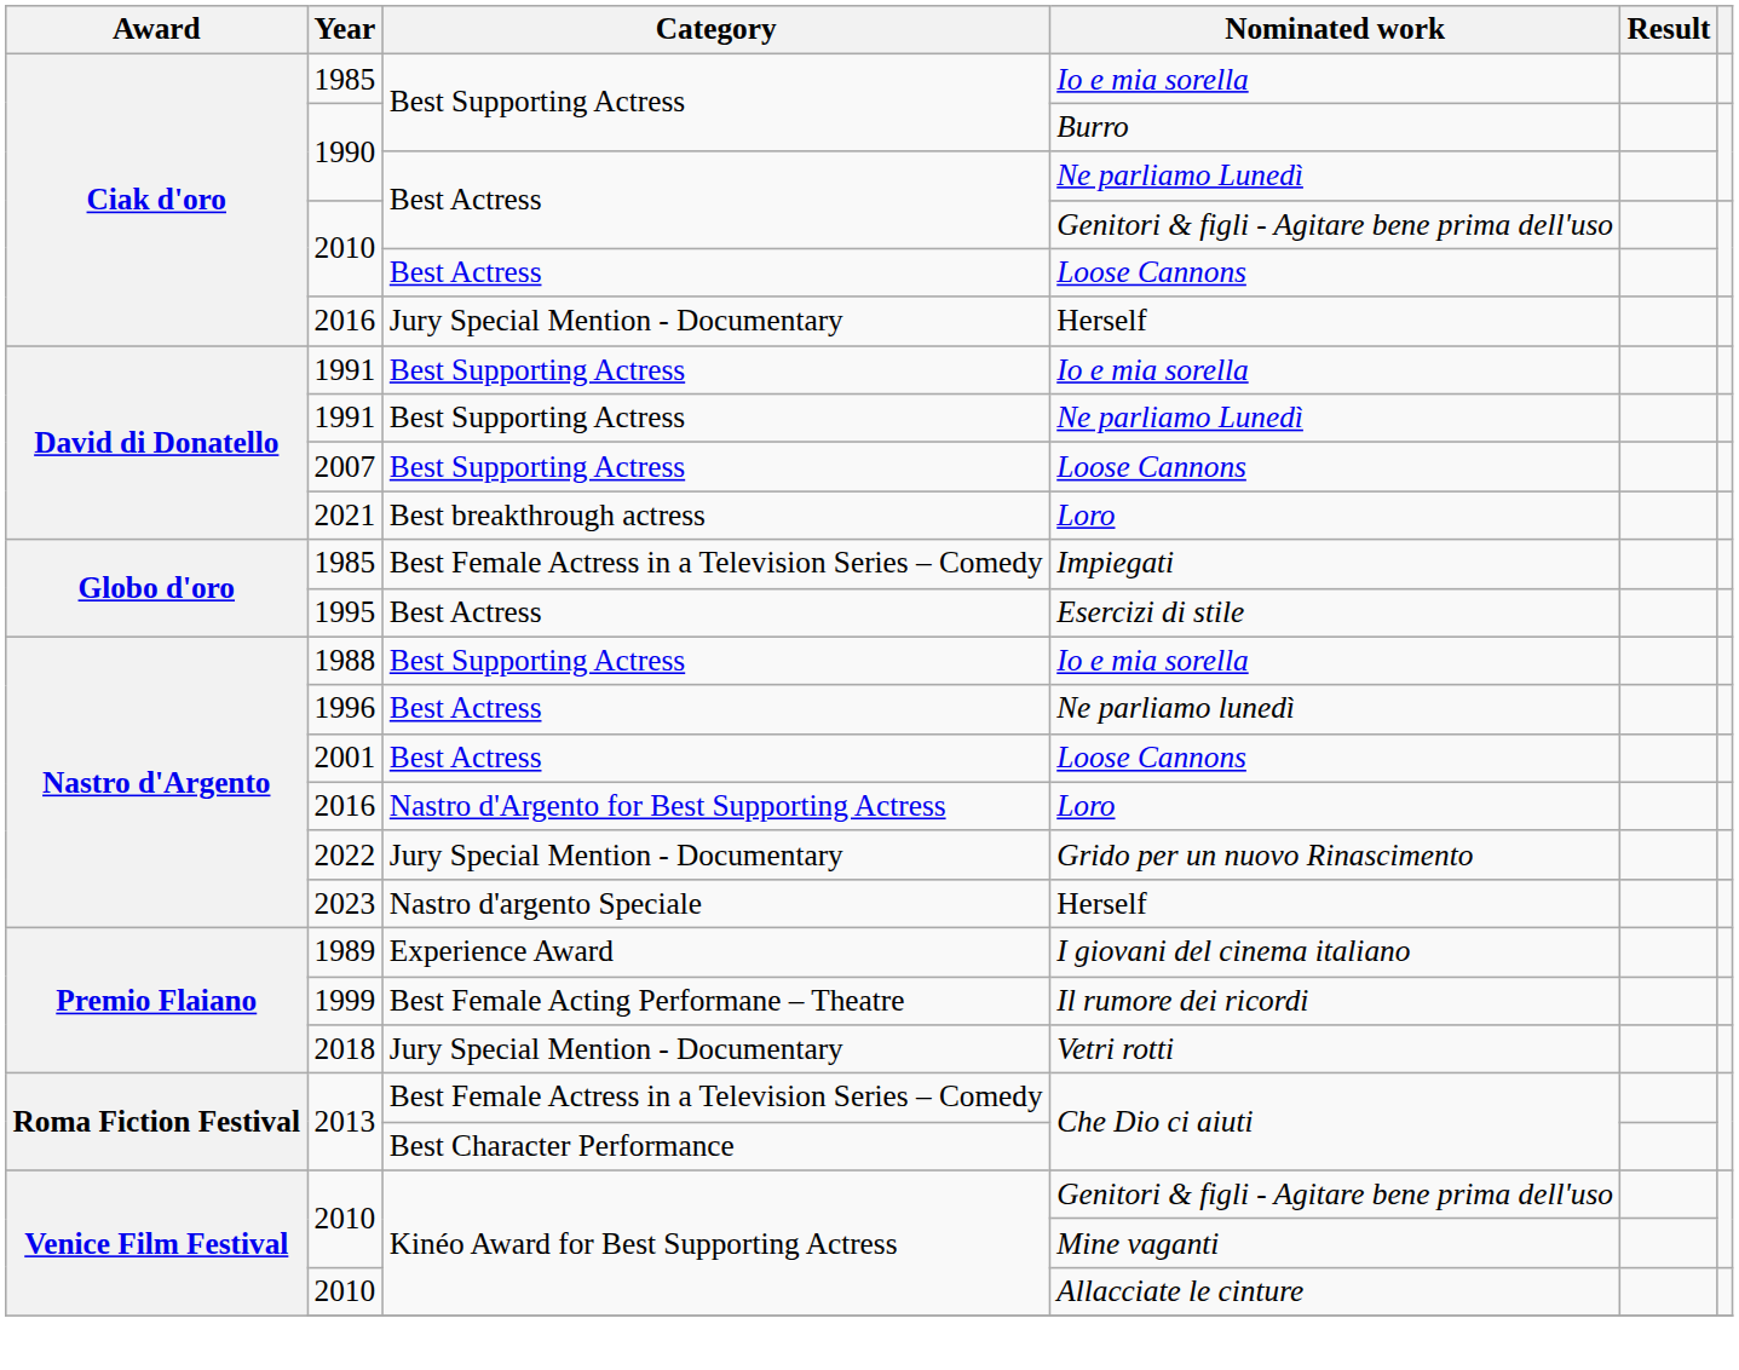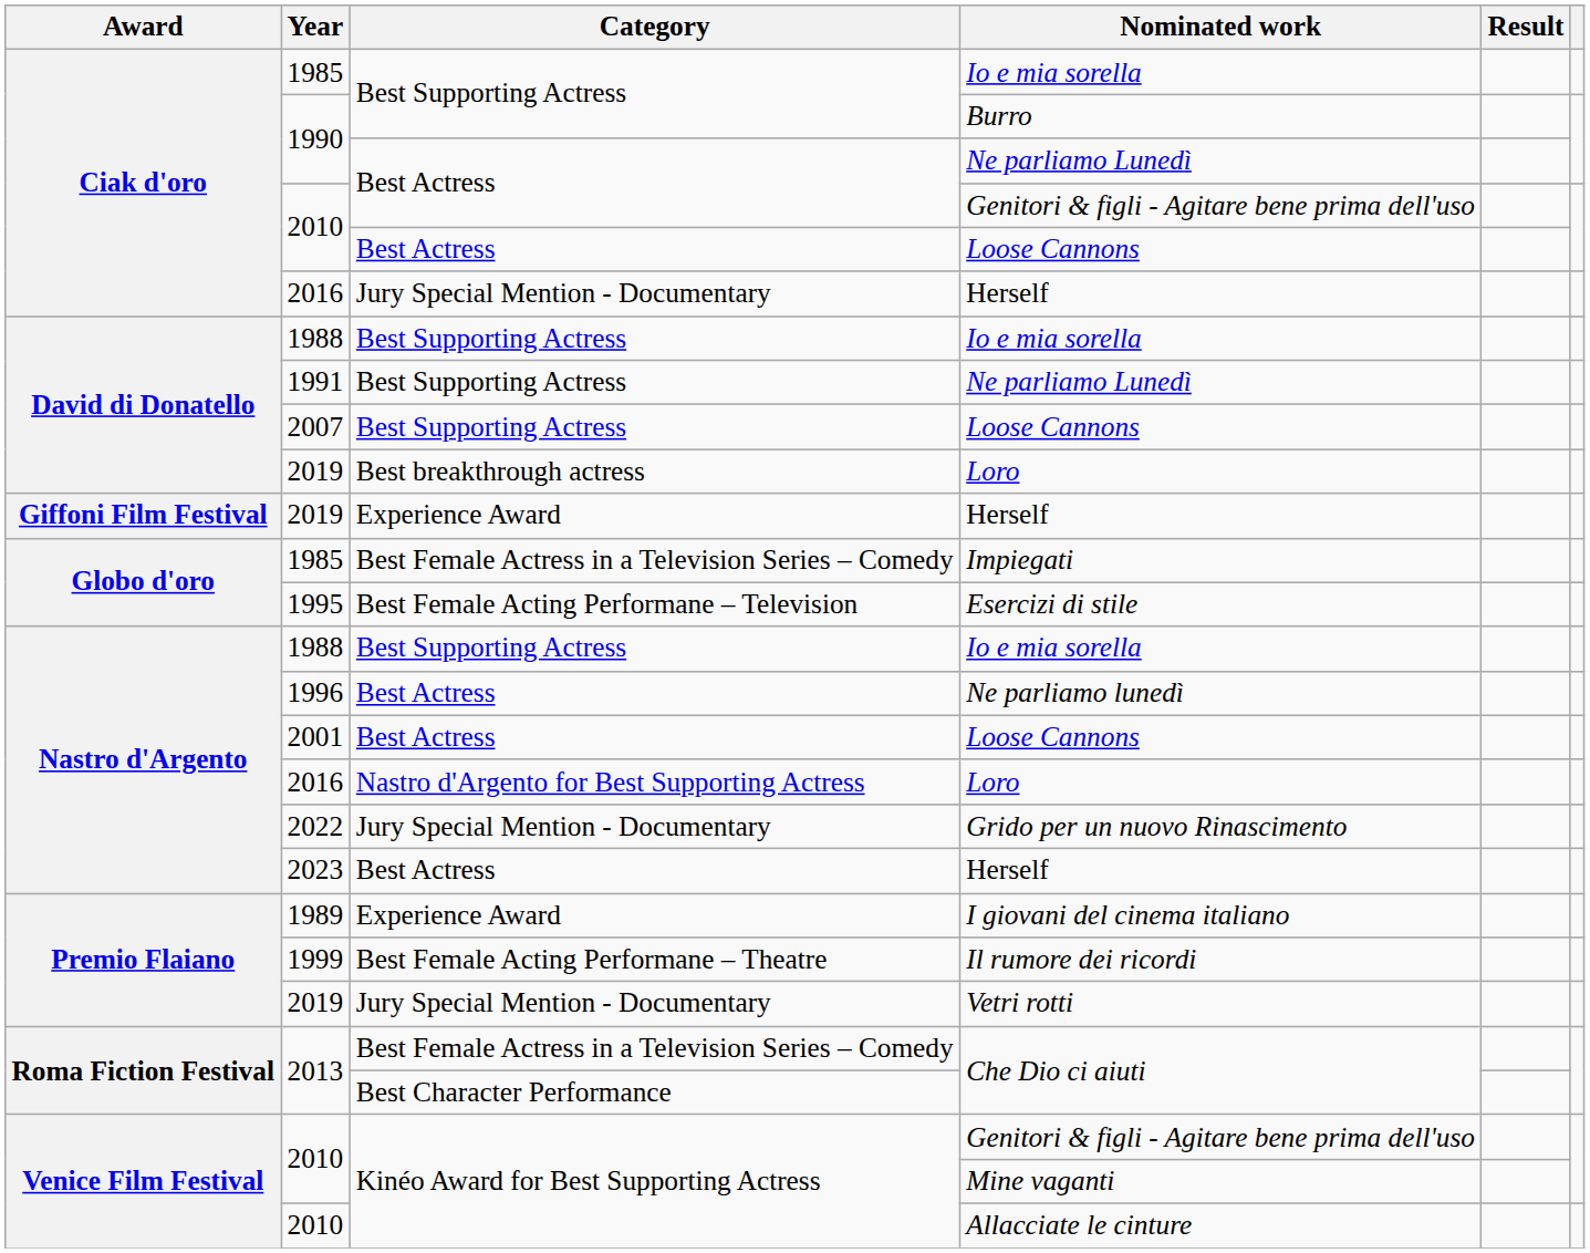 <table class="wikitable sortable plainrowheaders">
 <tr>
 <th scope="col">Award</th>
 <th scope="col">Year</th>
 <th scope="col">Category</th>
 <th scope="col">Nominated work</th>
 <th scope="col">Result</th>
 <th scope="col"></th>
 </tr>
 <tr>
 <th rowspan ="6" scope=row><a href='#'>Ciak d'oro</a></th>
 <td>1985</td>
 <td rowspan ="2">Best Supporting Actress</td>
 <td><em><a href='#'>Io e mia sorella</a></em></td>
 <td></td>
 <td></td>
 </tr>
 <tr>
 <td rowspan ="2">1990</td>
 <td><em>Burro</em></td>
 <td></td>
 <td rowspan ="2"></td>
 </tr>
 <tr>
 <td rowspan ="2">Best Actress</td>
 <td><em><a href='#'>Ne parliamo Lunedì</a></em></td>
 <td></td>
 </tr>
 <tr>
 <td rowspan ="2">2010</td>
 <td><em>Genitori & figli - Agitare bene prima dell'uso</em></td>
 <td></td>
 <td rowspan ="2"></td>
 </tr>
 <tr>
 <td><a href='#'>Best Actress</a></td>
 <td><em><a href='#'>Loose Cannons</a></em></td>
 <td></td>
 </tr>
 <tr>
 <td>2016</td>
 <td>Jury Special Mention - Documentary</td>
 <td>Herself</td>
 <td></td>
 <td></td>
 </tr>
 <tr>
 <th rowspan="4" scope=row><a href='#'>David di Donatello</a></th>
-<td>1991</td>
+<td>1988</td>
 <td><a href='#'>Best Supporting Actress</a></td>
 <td><em><a href='#'>Io e mia sorella</a></em></td>
 <td></td>
 <td></td>
 </tr>
 <tr>
 <td>1991</td>
 <td>Best Supporting Actress</td>
 <td><em><a href='#'>Ne parliamo Lunedì</a></em></td>
 <td></td>
 <td></td>
 </tr>
 <tr>
 <td>2007</td>
 <td><a href='#'>Best Supporting Actress</a></td>
 <td><em><a href='#'>Loose Cannons</a></em></td>
 <td></td>
 <td></td>
 </tr>
 <tr>
-<td>2021</td>
+<td>2019</td>
 <td>Best breakthrough actress</td>
 <td><em><a href='#'>Loro</a></em></td>
+<td></td>
+<td></td>
+</tr>
+<tr>
+<th scope=row><a href='#'>Giffoni Film Festival</a></th>
+<td>2019</td>
+<td>Experience Award</td>
+<td>Herself</td>
 <td></td>
 <td></td>
 </tr>
 <tr>
 <th rowspan="2" scope=row><a href='#'>Globo d'oro</a></th>
 <td>1985</td>
 <td>Best Female Actress in a Television Series – Comedy</td>
 <td><em>Impiegati</em></td>
 <td></td>
 <td></td>
 </tr>
 <tr>
 <td>1995</td>
-<td>Best Actress</td>
+<td>Best Female Acting Performane – Television</td>
 <td><em>Esercizi di stile</em></td>
 <td></td>
 <td></td>
 </tr>
 <tr>
 <th rowspan="6" scope=row><a href='#'>Nastro d'Argento</a></th>
 <td>1988</td>
 <td><a href='#'>Best Supporting Actress</a></td>
 <td><em><a href='#'>Io e mia sorella</a></em></td>
 <td></td>
 <td></td>
 </tr>
 <tr>
 <td>1996</td>
 <td><a href='#'>Best Actress</a></td>
 <td><em>Ne parliamo lunedì</em></td>
 <td></td>
 <td></td>
 </tr>
 <tr>
 <td>2001</td>
 <td><a href='#'>Best Actress</a></td>
 <td><em><a href='#'>Loose Cannons</a></em></td>
 <td></td>
 <td></td>
 </tr>
 <tr>
 <td>2016</td>
 <td><a href='#'>Nastro d'Argento for Best Supporting Actress</a></td>
 <td><em><a href='#'>Loro</a></em></td>
 <td></td>
 <td></td>
 </tr>
 <tr>
 <td>2022</td>
 <td>Jury Special Mention - Documentary</td>
 <td><em>Grido per un nuovo Rinascimento</em></td>
 <td></td>
 <td></td>
 </tr>
 <tr>
 <td>2023</td>
-<td>Nastro d'argento Speciale</td>
+<td>Best Actress</td>
 <td>Herself</td>
 <td></td>
 </tr>
 <tr>
 <th rowspan="3"  scope=row><a href='#'>Premio Flaiano</a></th>
 <td>1989</td>
 <td>Experience Award</td>
 <td><em>I giovani del cinema italiano</em></td>
 <td></td>
 <td></td>
 </tr>
 <tr>
 <td>1999</td>
 <td>Best Female Acting Performane – Theatre</td>
 <td><em>Il rumore dei ricordi</em></td>
 <td></td>
 <td></td>
 </tr>
 <tr>
-<td>2018</td>
+<td>2019</td>
 <td>Jury Special Mention - Documentary</td>
 <td><em>Vetri rotti</em></td>
 <td></td>
 <td></td>
 </tr>
 <tr>
 <th rowspan="2" scope=row>Roma Fiction Festival</th>
 <td rowspan="2">2013</td>
 <td>Best Female Actress in a Television Series – Comedy</td>
 <td rowspan="2"><em>Che Dio ci aiuti</em></td>
 <td></td>
 <td rowspan="2"></td>
 </tr>
 <tr>
 <td>Best Character Performance</td>
 <td></td>
 </tr>
 <tr>
 <th rowspan="6" scope=row><a href='#'>Venice Film Festival</a></th>
 <td rowspan="2">2010</td>
 <td rowspan="3">Kinéo Award for Best Supporting Actress</td>
 <td><em>Genitori & figli - Agitare bene prima dell'uso</em></td>
 <td></td>
 <td rowspan="2"></td>
 </tr>
 <tr>
 <td><em>Mine vaganti</em></td>
 <td></td>
 </tr>
 <tr>
 <td>2010</td>
 <td><em>Allacciate le cinture</em></td>
 <td></td>
 <td rowspan="1"></td>
 </tr>
 <tr>
 </tr>
 </table>
